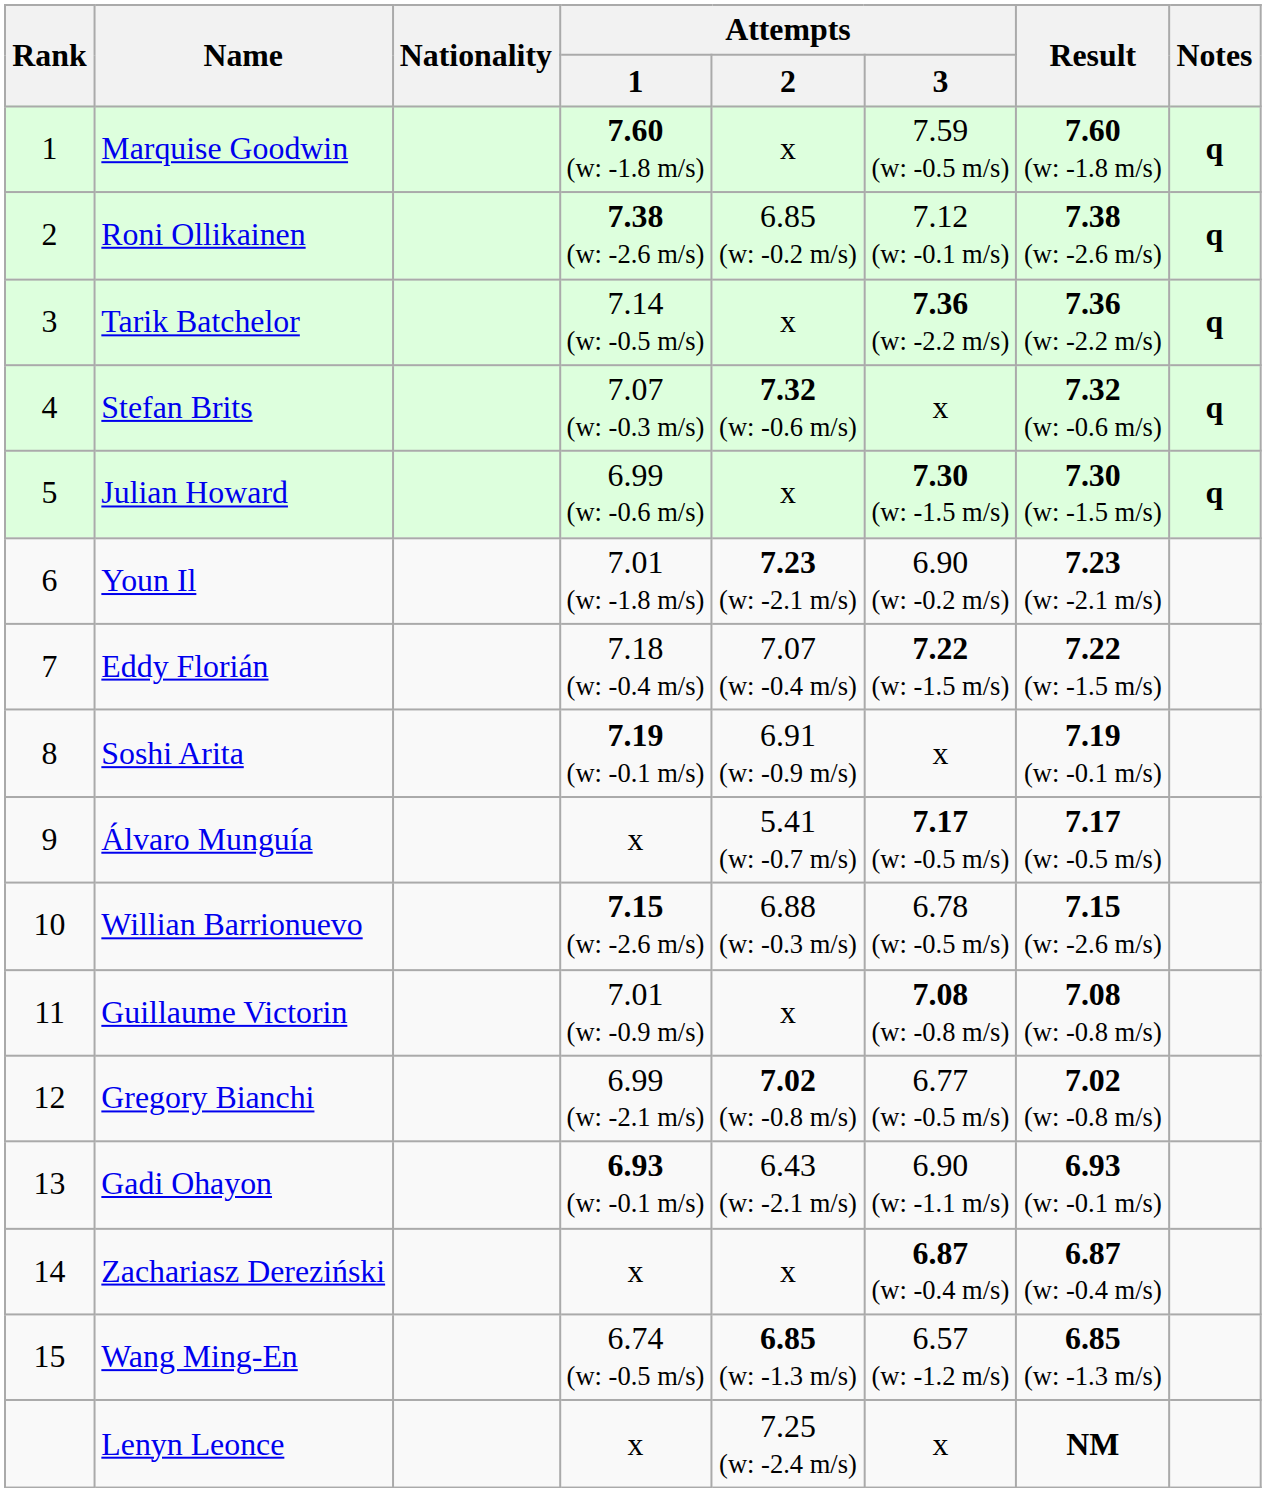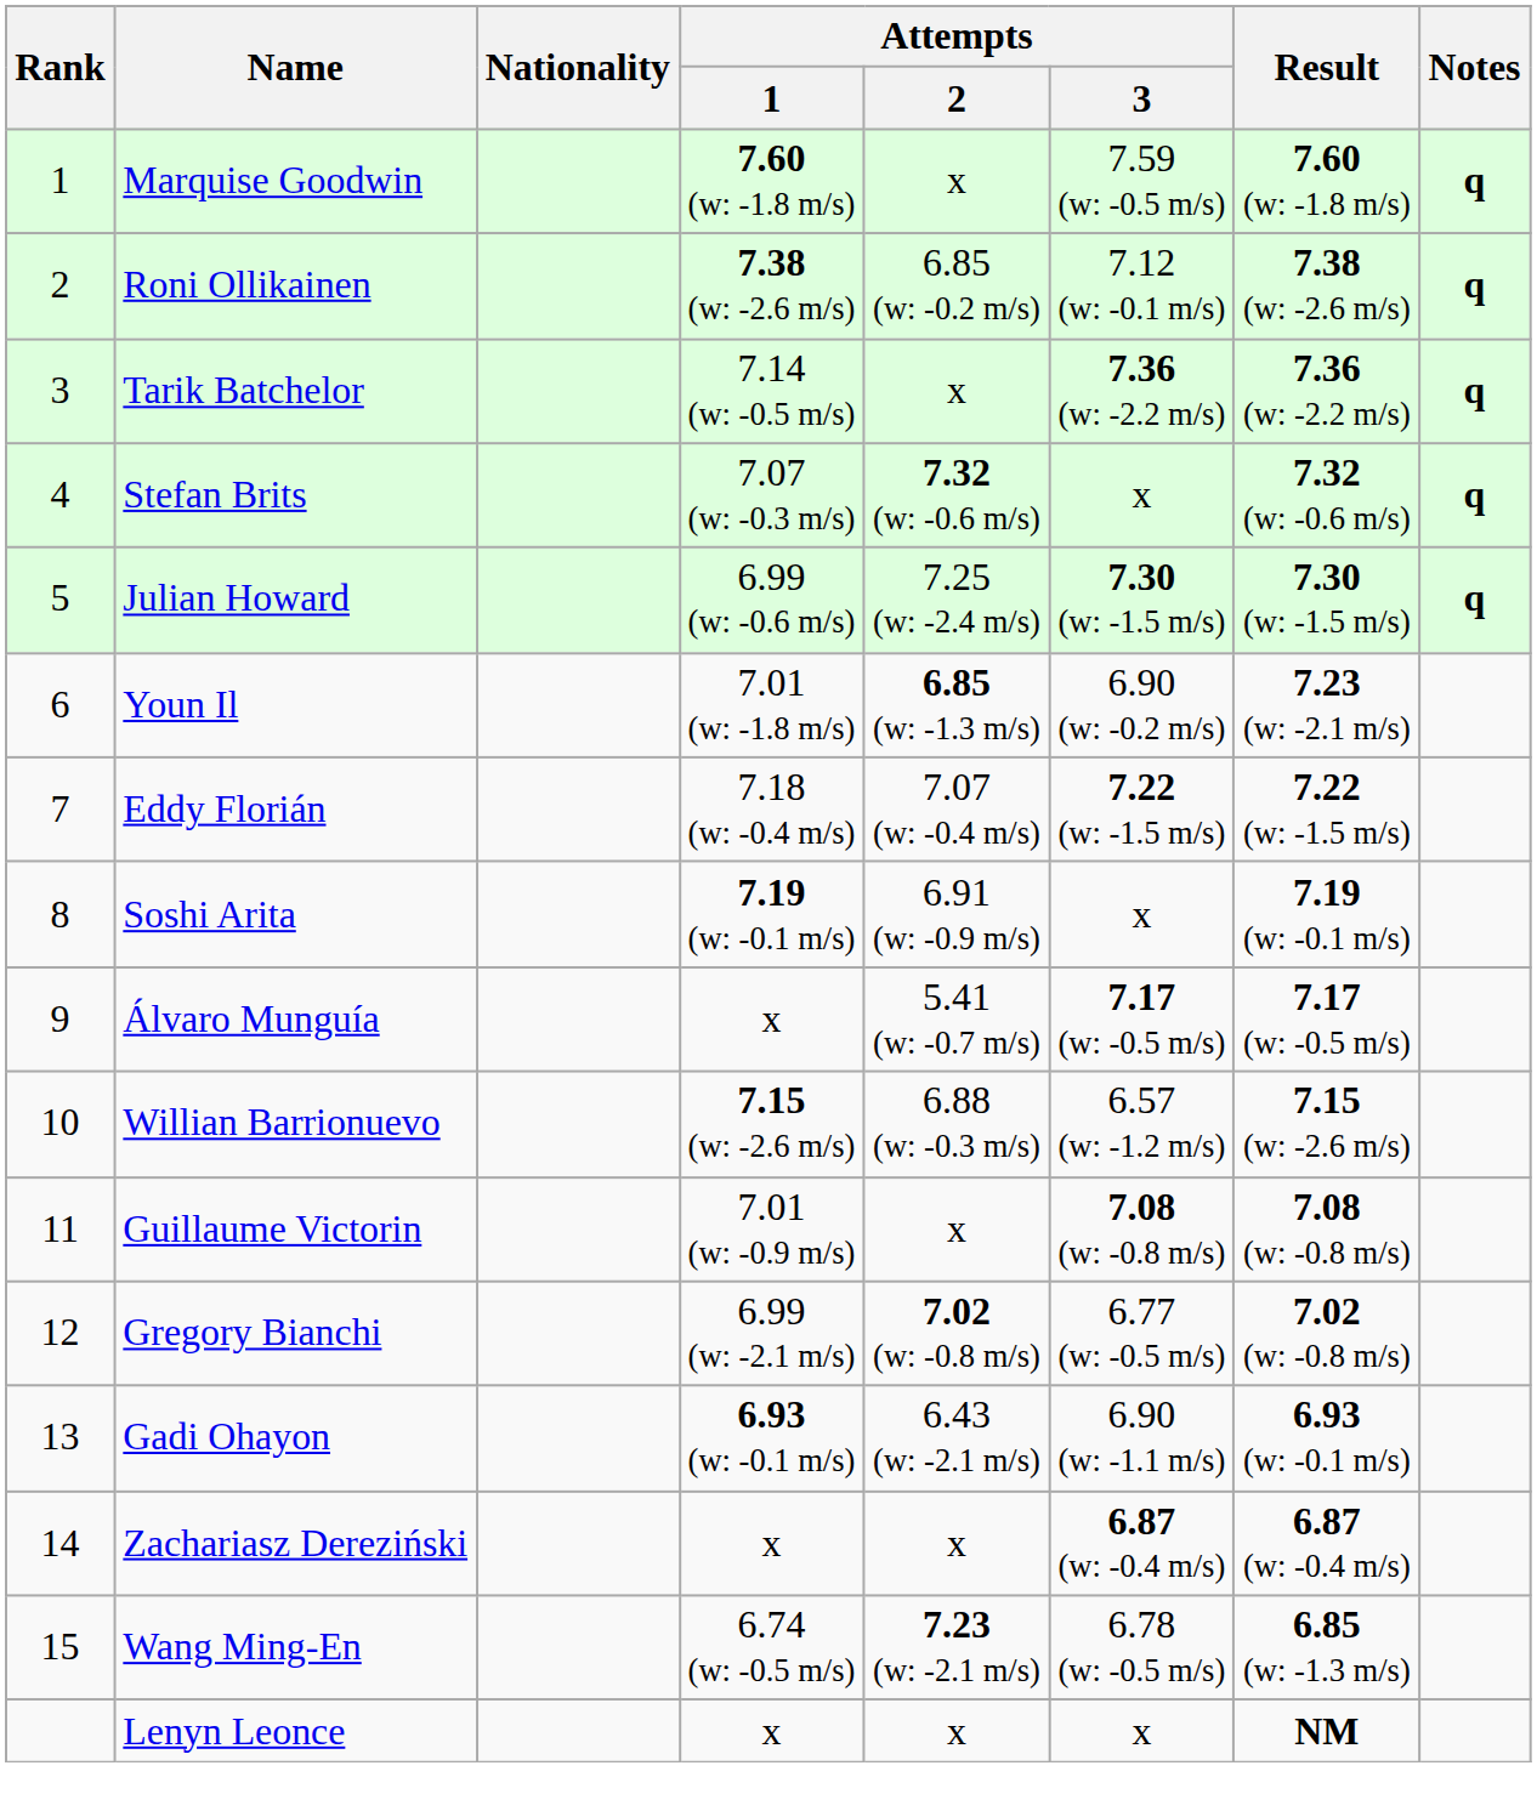 <table class="wikitable sortable" style="text-align:center">
 <tr>
 <th rowspan=2>Rank</th>
 <th rowspan=2>Name</th>
 <th rowspan=2>Nationality</th>
 <th colspan=3>Attempts</th>
 <th rowspan=2>Result</th>
 <th rowspan=2>Notes</th>
 </tr>
 <tr>
 <th>1</th>
 <th>2</th>
 <th>3</th>
 </tr>
 <tr bgcolor=ddffdd>
 <td>1</td>
 <td align=left><a href='#'>Marquise Goodwin</a></td>
 <td align=left></td>
 <td><strong>7.60</strong><br><small>(w: -1.8 m/s)</small></td>
 <td>x</td>
 <td>7.59<br><small>(w: -0.5 m/s)</small></td>
 <td><strong>7.60</strong> <br><small>(w: -1.8 m/s)</small></td>
 <td><strong>q</strong></td>
 </tr>
 <tr bgcolor=ddffdd>
 <td>2</td>
 <td align=left><a href='#'>Roni Ollikainen</a></td>
 <td align=left></td>
 <td><strong>7.38</strong><br><small>(w: -2.6 m/s)</small></td>
 <td>6.85<br><small>(w: -0.2 m/s)</small></td>
 <td>7.12<br><small>(w: -0.1 m/s)</small></td>
 <td><strong>7.38</strong> <br><small>(w: -2.6 m/s)</small></td>
 <td><strong>q</strong></td>
 </tr>
 <tr bgcolor=ddffdd>
 <td>3</td>
 <td align=left><a href='#'>Tarik Batchelor</a></td>
 <td align=left></td>
 <td>7.14<br><small>(w: -0.5 m/s)</small></td>
 <td>x</td>
 <td><strong>7.36</strong><br><small>(w: -2.2 m/s)</small></td>
 <td><strong>7.36</strong> <br><small>(w: -2.2 m/s)</small></td>
 <td><strong>q</strong></td>
 </tr>
 <tr bgcolor=ddffdd>
 <td>4</td>
 <td align=left><a href='#'>Stefan Brits</a></td>
 <td align=left></td>
 <td>7.07<br><small>(w: -0.3 m/s)</small></td>
 <td><strong>7.32</strong><br><small>(w: -0.6 m/s)</small></td>
 <td>x</td>
 <td><strong>7.32</strong> <br><small>(w: -0.6 m/s)</small></td>
 <td><strong>q</strong></td>
 </tr>
 <tr bgcolor=ddffdd>
 <td>5</td>
 <td align=left><a href='#'>Julian Howard</a></td>
 <td align=left></td>
 <td>6.99<br><small>(w: -0.6 m/s)</small></td>
-<td>x</td>
+<td>7.25<br><small>(w: -2.4 m/s)</small></td>
 <td><strong>7.30</strong><br><small>(w: -1.5 m/s)</small></td>
 <td><strong>7.30</strong> <br><small>(w: -1.5 m/s)</small></td>
 <td><strong>q</strong></td>
 </tr>
 <tr>
 <td>6</td>
 <td align=left><a href='#'>Youn Il</a></td>
 <td align=left></td>
 <td>7.01<br><small>(w: -1.8 m/s)</small></td>
-<td><strong>7.23</strong><br><small>(w: -2.1 m/s)</small></td>
+<td><strong>6.85</strong><br><small>(w: -1.3 m/s)</small></td>
 <td>6.90<br><small>(w: -0.2 m/s)</small></td>
 <td><strong>7.23</strong> <br><small>(w: -2.1 m/s)</small></td>
 <td></td>
 </tr>
 <tr>
 <td>7</td>
 <td align=left><a href='#'>Eddy Florián</a></td>
 <td align=left></td>
 <td>7.18<br><small>(w: -0.4 m/s)</small></td>
 <td>7.07<br><small>(w: -0.4 m/s)</small></td>
 <td><strong>7.22</strong><br><small>(w: -1.5 m/s)</small></td>
 <td><strong>7.22</strong> <br><small>(w: -1.5 m/s)</small></td>
 <td></td>
 </tr>
 <tr>
 <td>8</td>
 <td align=left><a href='#'>Soshi Arita</a></td>
 <td align=left></td>
 <td><strong>7.19</strong><br><small>(w: -0.1 m/s)</small></td>
 <td>6.91<br><small>(w: -0.9 m/s)</small></td>
 <td>x</td>
 <td><strong>7.19</strong> <br><small>(w: -0.1 m/s)</small></td>
 <td></td>
 </tr>
 <tr>
 <td>9</td>
 <td align=left><a href='#'>Álvaro Munguía</a></td>
 <td align=left></td>
 <td>x</td>
 <td>5.41<br><small>(w: -0.7 m/s)</small></td>
 <td><strong>7.17</strong><br><small>(w: -0.5 m/s)</small></td>
 <td><strong>7.17</strong> <br><small>(w: -0.5 m/s)</small></td>
 <td></td>
 </tr>
 <tr>
 <td>10</td>
 <td align=left><a href='#'>Willian Barrionuevo</a></td>
 <td align=left></td>
 <td><strong>7.15</strong><br><small>(w: -2.6 m/s)</small></td>
 <td>6.88<br><small>(w: -0.3 m/s)</small></td>
-<td>6.78<br><small>(w: -0.5 m/s)</small></td>
+<td>6.57<br><small>(w: -1.2 m/s)</small></td>
 <td><strong>7.15</strong> <br><small>(w: -2.6 m/s)</small></td>
 <td></td>
 </tr>
 <tr>
 <td>11</td>
 <td align=left><a href='#'>Guillaume Victorin</a></td>
 <td align=left></td>
 <td>7.01<br><small>(w: -0.9 m/s)</small></td>
 <td>x</td>
 <td><strong>7.08</strong><br><small>(w: -0.8 m/s)</small></td>
 <td><strong>7.08</strong> <br><small>(w: -0.8 m/s)</small></td>
 <td></td>
 </tr>
 <tr>
 <td>12</td>
 <td align=left><a href='#'>Gregory Bianchi</a></td>
 <td align=left></td>
 <td>6.99<br><small>(w: -2.1 m/s)</small></td>
 <td><strong>7.02</strong><br><small>(w: -0.8 m/s)</small></td>
 <td>6.77<br><small>(w: -0.5 m/s)</small></td>
 <td><strong>7.02</strong> <br><small>(w: -0.8 m/s)</small></td>
 <td></td>
 </tr>
 <tr>
 <td>13</td>
 <td align=left><a href='#'>Gadi Ohayon</a></td>
 <td align=left></td>
 <td><strong>6.93</strong><br><small>(w: -0.1 m/s)</small></td>
 <td>6.43<br><small>(w: -2.1 m/s)</small></td>
 <td>6.90<br><small>(w: -1.1 m/s)</small></td>
 <td><strong>6.93</strong> <br><small>(w: -0.1 m/s)</small></td>
 <td></td>
 </tr>
 <tr>
 <td>14</td>
 <td align=left><a href='#'>Zachariasz Dereziński</a></td>
 <td align=left></td>
 <td>x</td>
 <td>x</td>
 <td><strong>6.87</strong><br><small>(w: -0.4 m/s)</small></td>
 <td><strong>6.87</strong> <br><small>(w: -0.4 m/s)</small></td>
 <td></td>
 </tr>
 <tr>
 <td>15</td>
 <td align=left><a href='#'>Wang Ming-En</a></td>
 <td align=left></td>
 <td>6.74<br><small>(w: -0.5 m/s)</small></td>
-<td><strong>6.85</strong><br><small>(w: -1.3 m/s)</small></td>
-<td>6.57<br><small>(w: -1.2 m/s)</small></td>
+<td><strong>7.23</strong><br><small>(w: -2.1 m/s)</small></td>
+<td>6.78<br><small>(w: -0.5 m/s)</small></td>
 <td><strong>6.85</strong> <br><small>(w: -1.3 m/s)</small></td>
 <td></td>
 </tr>
 <tr>
 <td></td>
 <td align=left><a href='#'>Lenyn Leonce</a></td>
 <td align=left></td>
 <td>x</td>
-<td>7.25<br><small>(w: -2.4 m/s)</small></td>
+<td>x</td>
 <td>x</td>
 <td><strong>NM</strong></td>
 <td></td>
 </tr>
 </table>
